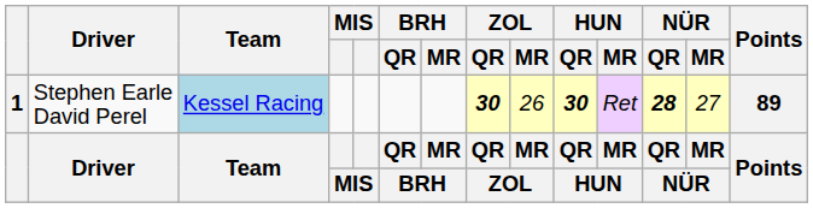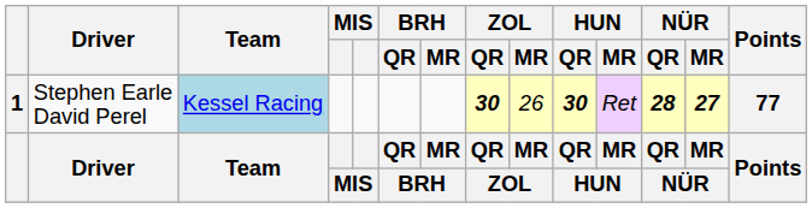 <table class="wikitable" style="font-size: 85%; text-align:center;">
 <tr>
 <th rowspan=2></th>
 <th rowspan=2>Driver</th>
 <th rowspan=2>Team</th>
 <th colspan=2>MIS<br></th>
 <th colspan=2>BRH<br></th>
 <th colspan=2>ZOL<br></th>
 <th colspan=2>HUN<br></th>
 <th colspan=2>NÜR<br></th>
 <th rowspan=2>Points</th>
 </tr>
 <tr>
 <th></th>
 <th></th>
 <th>QR</th>
 <th>MR</th>
 <th>QR</th>
 <th>MR</th>
 <th>QR</th>
 <th>MR</th>
 <th>QR</th>
 <th>MR</th>
 </tr>
 <tr>
 <th>1</th>
 <td align=left> Stephen Earle<br> David Perel</td>
 <td align=left style="background: lightblue;"> <a href='#'>Kessel Racing</a></td>
 <td></td>
 <td></td>
 <td></td>
 <td></td>
 <td style="background:#FFFFBF;"><strong><em>30</em></strong></td>
 <td style="background:#FFFFBF;"><em>26</em></td>
 <td style="background:#FFFFBF;"><strong><em>30</em></strong></td>
 <td style="background:#EFCFFF;"><em>Ret</em></td>
 <td style="background:#FFFFBF;"><strong><em>28</em></strong></td>
-<td style="background:#FFFFBF;"><em>27</em></td>
-<th>89</th>
+<td style="background:#FFFFBF;"><strong><em>27</em></strong></td>
+<th>77</th>
 </tr>
 <tr valign="top">
 <th valign=middle rowspan=2></th>
 <th valign=middle rowspan=2>Driver</th>
 <th valign=middle rowspan=2>Team</th>
 <th></th>
 <th></th>
 <th>QR</th>
 <th>MR</th>
 <th>QR</th>
 <th>MR</th>
 <th>QR</th>
 <th>MR</th>
 <th>QR</th>
 <th>MR</th>
 <th valign=middle rowspan=2>Points</th>
 </tr>
 <tr>
 <th colspan=2>MIS<br></th>
 <th colspan=2>BRH<br></th>
 <th colspan=2>ZOL<br></th>
 <th colspan=2>HUN<br></th>
 <th colspan=2>NÜR<br></th>
 </tr>
 </table>
